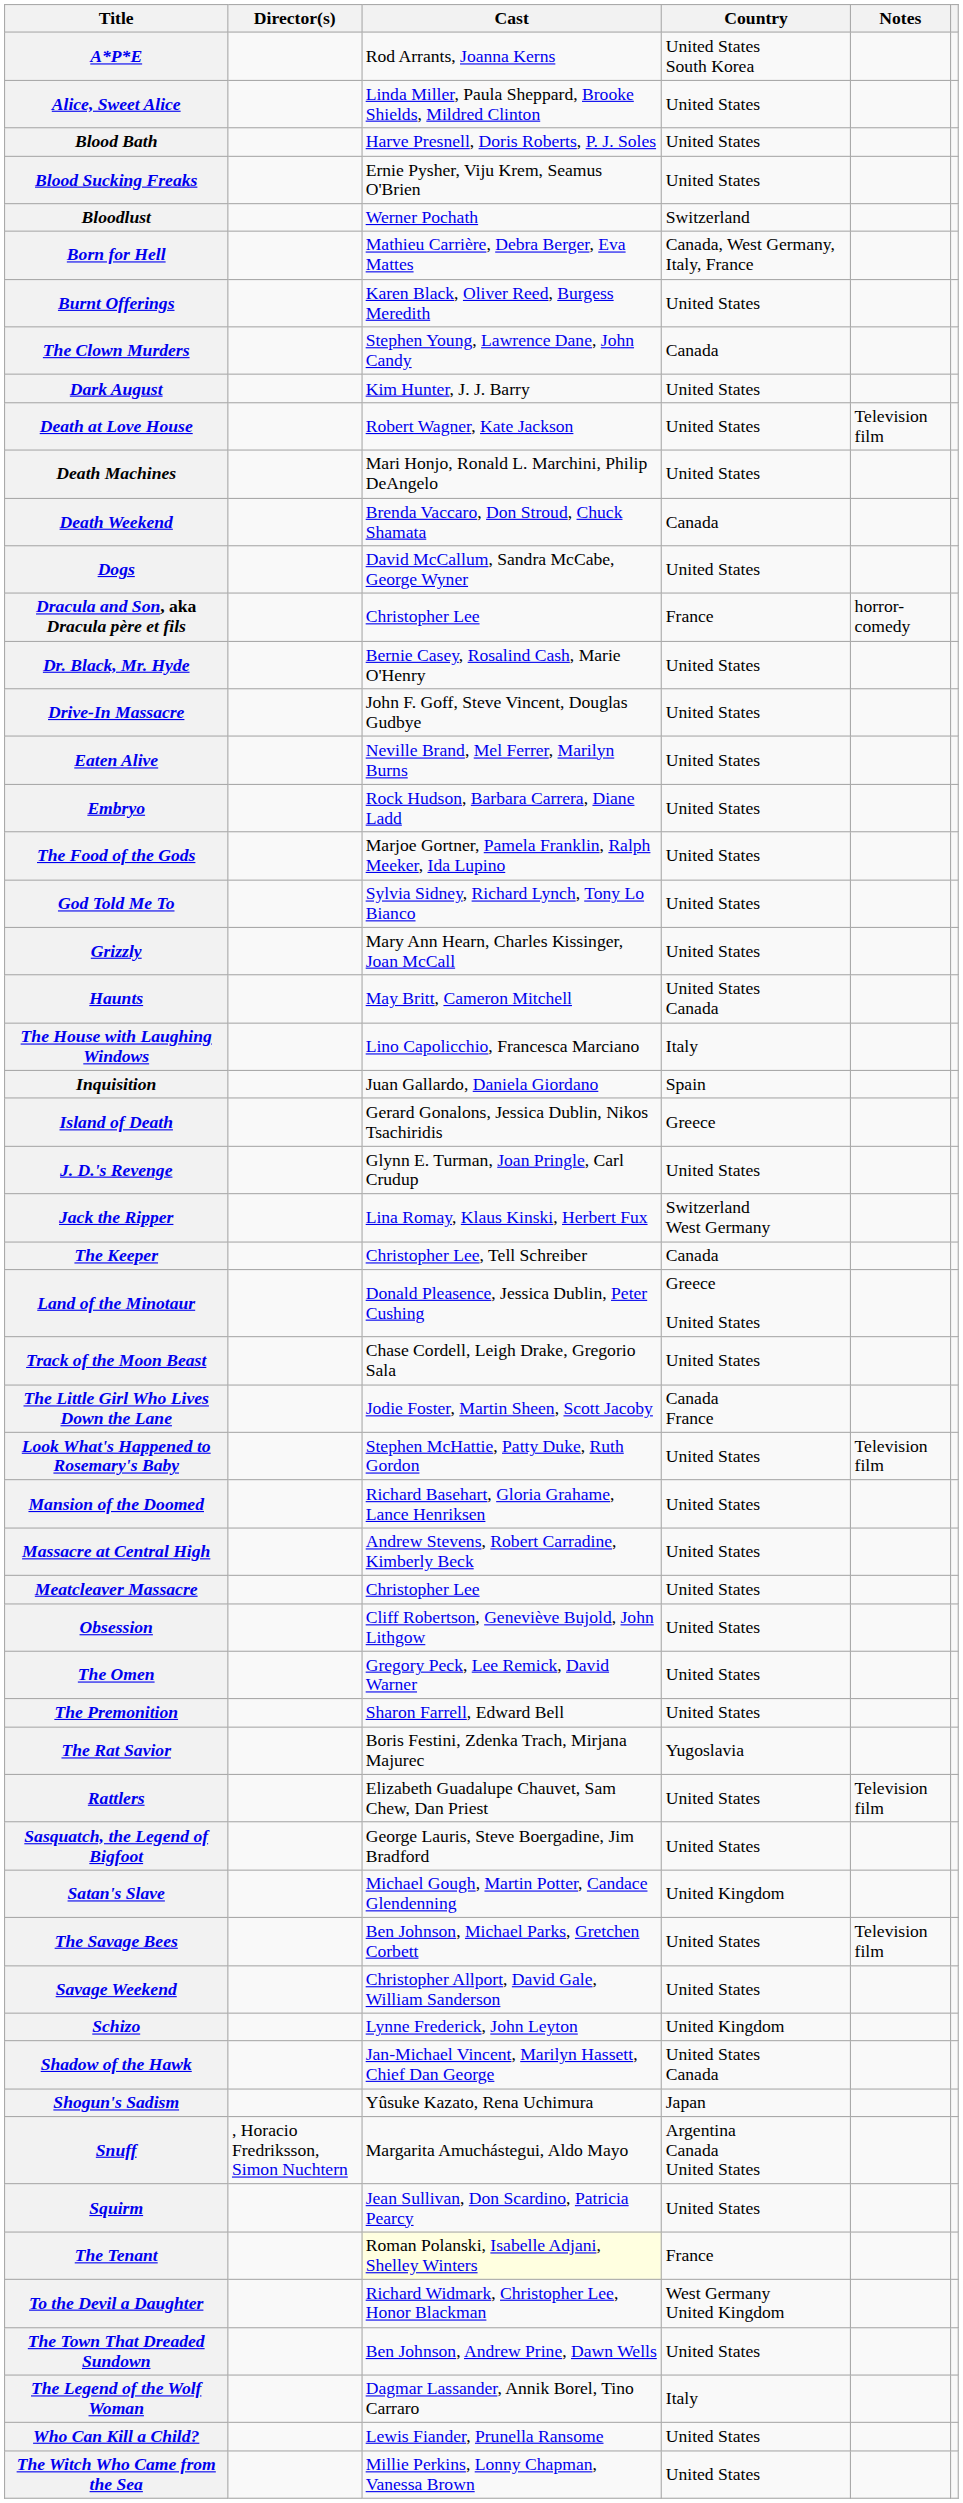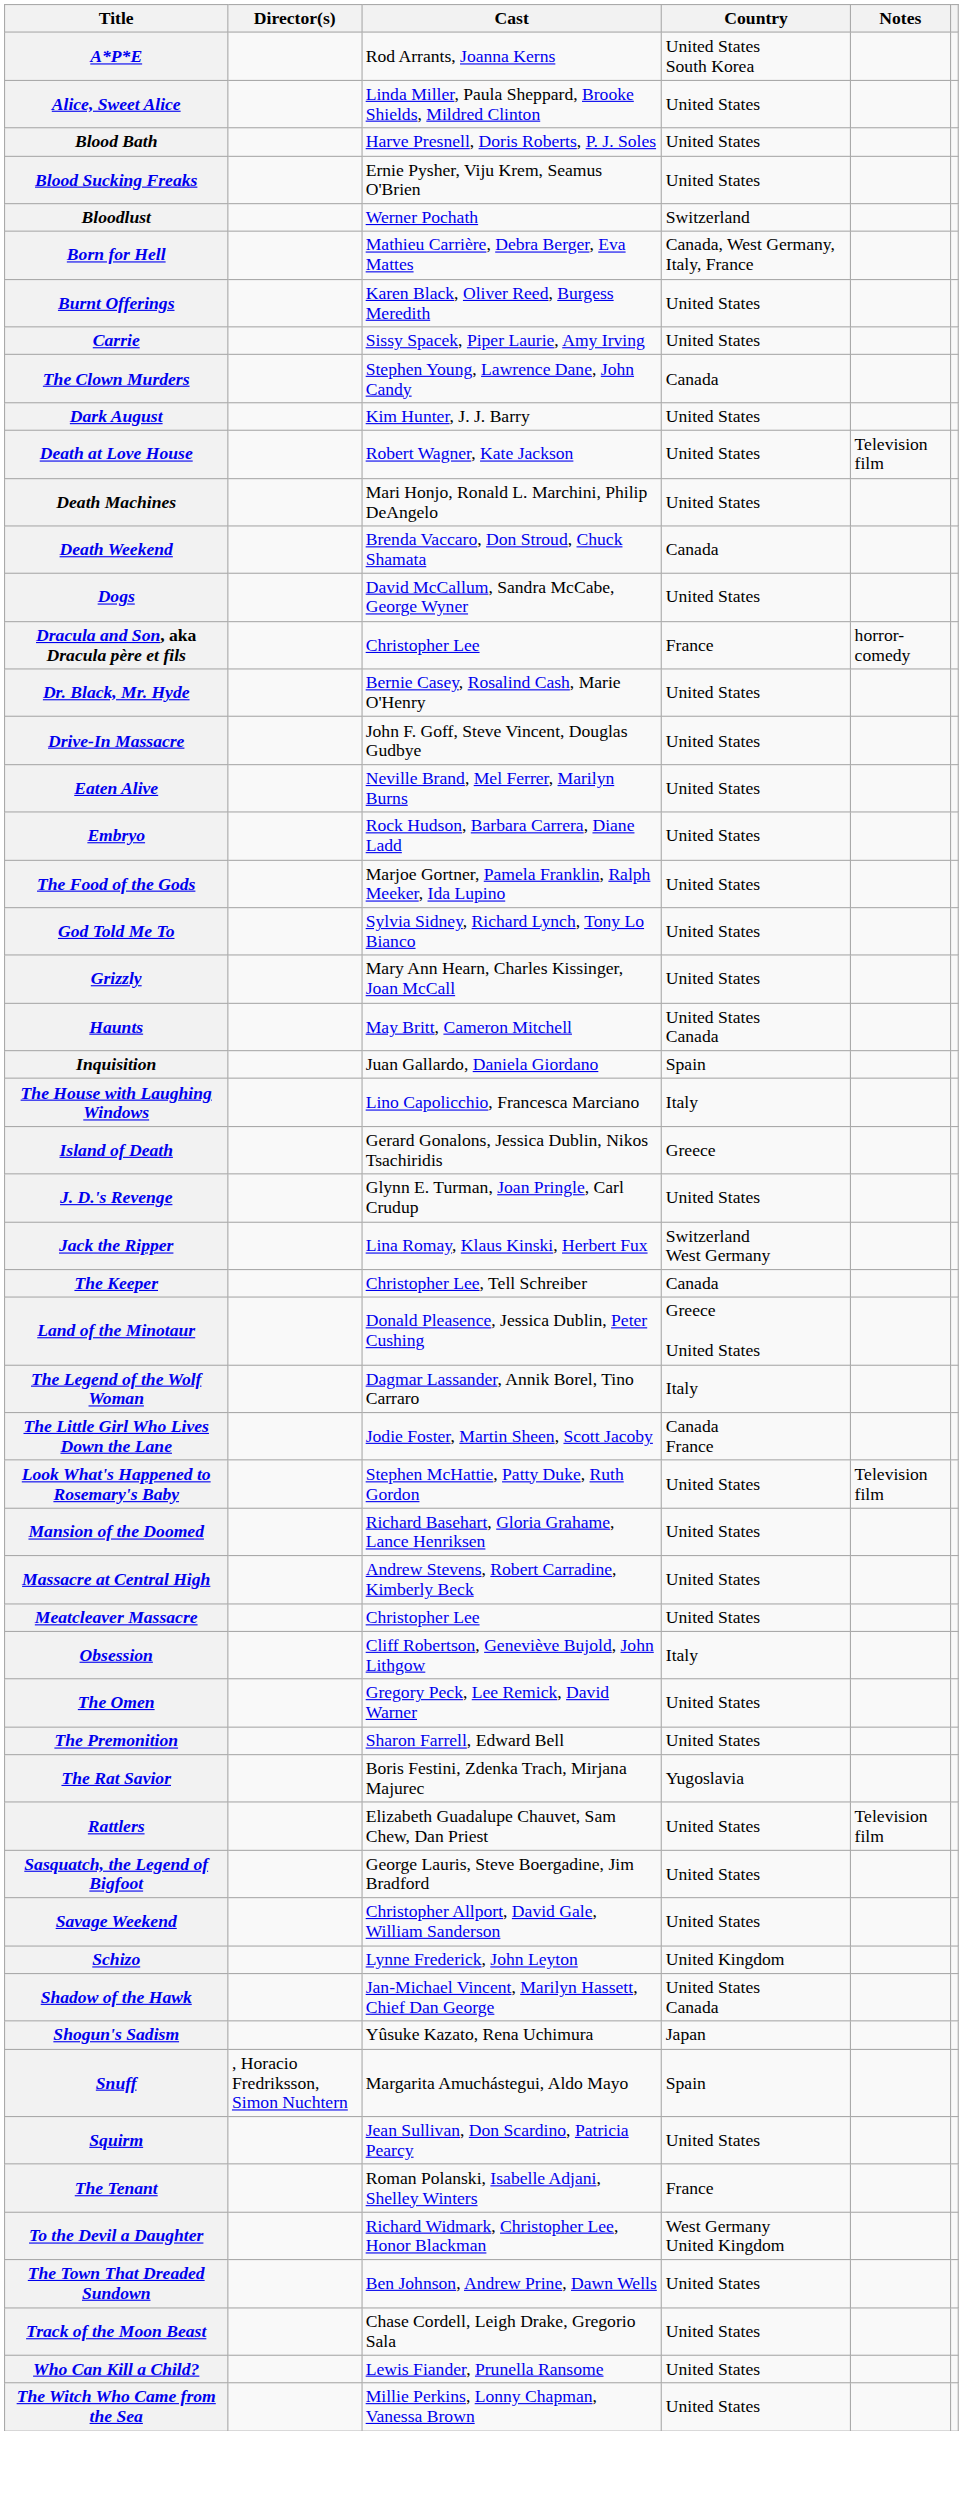 <table class="wikitable sortable">
 <tr>
 <th scope="col">Title</th>
 <th scope="col">Director(s)</th>
 <th scope="col" class="unsortable">Cast</th>
 <th scope="col">Country</th>
 <th scope="col" class="unsortable">Notes</th>
 <th scope="col" class="unsortable"></th>
 </tr>
 <tr>
 <th><em><a href='#'>A*P*E</a></em></th>
 <td></td>
 <td>Rod Arrants, <a href='#'>Joanna Kerns</a></td>
 <td>United States<br>South Korea</td>
 <td></td>
 <td style="text-align:center;"></td>
 </tr>
 <tr>
 <th><em><a href='#'>Alice, Sweet Alice</a></em></th>
 <td></td>
 <td><a href='#'>Linda Miller</a>, Paula Sheppard, <a href='#'>Brooke Shields</a>, <a href='#'>Mildred Clinton</a></td>
 <td>United States</td>
 <td></td>
 <td style="text-align:center;"></td>
 </tr>
 <tr>
 <th><em>Blood Bath</em></th>
 <td></td>
 <td><a href='#'>Harve Presnell</a>, <a href='#'>Doris Roberts</a>, <a href='#'>P. J. Soles</a></td>
 <td>United States</td>
 <td></td>
 <td style="text-align:center;"></td>
 </tr>
 <tr>
 <th><em><a href='#'>Blood Sucking Freaks</a></em></th>
 <td></td>
 <td>Ernie Pysher, Viju Krem, Seamus O'Brien</td>
 <td>United States</td>
 <td></td>
 <td style="text-align:center;"></td>
 </tr>
 <tr>
 <th><em>Bloodlust</em></th>
 <td></td>
 <td><a href='#'>Werner Pochath</a></td>
 <td>Switzerland</td>
 <td></td>
 <td style="text-align:center;"></td>
 </tr>
 <tr>
 <th><em><a href='#'>Born for Hell</a></em></th>
 <td></td>
 <td><a href='#'>Mathieu Carrière</a>, <a href='#'>Debra Berger</a>, <a href='#'>Eva Mattes</a></td>
 <td>Canada, West Germany, Italy, France</td>
 <td></td>
 <td style="text-align:center;"></td>
 </tr>
 <tr>
 <th><em><a href='#'>Burnt Offerings</a></em></th>
 <td></td>
 <td><a href='#'>Karen Black</a>, <a href='#'>Oliver Reed</a>, <a href='#'>Burgess Meredith</a></td>
+<td>United States</td>
+<td></td>
+<td style="text-align:center;"></td>
+</tr>
+<tr>
+<th><em><a href='#'>Carrie</a></em></th>
+<td></td>
+<td><a href='#'>Sissy Spacek</a>, <a href='#'>Piper Laurie</a>, <a href='#'>Amy Irving</a></td>
 <td>United States</td>
 <td></td>
 <td style="text-align:center;"></td>
 </tr>
 <tr>
 <th><em><a href='#'>The Clown Murders</a></em></th>
 <td></td>
 <td><a href='#'>Stephen Young</a>, <a href='#'>Lawrence Dane</a>, <a href='#'>John Candy</a></td>
 <td>Canada</td>
 <td></td>
 <td style="text-align:center;"></td>
 </tr>
 <tr>
 <th><em><a href='#'>Dark August</a></em></th>
 <td></td>
 <td><a href='#'>Kim Hunter</a>, J. J. Barry</td>
 <td>United States</td>
 <td></td>
 <td style="text-align:center;"></td>
 </tr>
 <tr>
 <th><em><a href='#'>Death at Love House</a></em></th>
 <td></td>
 <td><a href='#'>Robert Wagner</a>, <a href='#'>Kate Jackson</a></td>
 <td>United States</td>
 <td>Television film<br></td>
 <td style="text-align:center;"></td>
 </tr>
 <tr>
 <th><em>Death Machines</em></th>
 <td></td>
 <td>Mari Honjo, Ronald L. Marchini, Philip DeAngelo</td>
 <td>United States</td>
 <td></td>
 <td style="text-align:center;"></td>
 </tr>
 <tr>
 <th><em><a href='#'>Death Weekend</a></em></th>
 <td></td>
 <td><a href='#'>Brenda Vaccaro</a>, <a href='#'>Don Stroud</a>, <a href='#'>Chuck Shamata</a></td>
 <td>Canada</td>
 <td></td>
 <td style="text-align:center;"></td>
 </tr>
 <tr>
 <th><em><a href='#'>Dogs</a></em></th>
 <td></td>
 <td><a href='#'>David McCallum</a>, Sandra McCabe, <a href='#'>George Wyner</a></td>
 <td>United States</td>
 <td></td>
 <td style="text-align:center;"></td>
 </tr>
 <tr>
 <th><em><a href='#'>Dracula and Son</a></em>, aka <em>Dracula père et fils</em></th>
 <td></td>
 <td><a href='#'>Christopher Lee</a></td>
 <td>France</td>
 <td>horror-comedy</td>
 </tr>
 <tr>
 <th><em><a href='#'>Dr. Black, Mr. Hyde</a></em></th>
 <td></td>
 <td><a href='#'>Bernie Casey</a>, <a href='#'>Rosalind Cash</a>, Marie O'Henry</td>
 <td>United States</td>
 <td></td>
 <td style="text-align:center;"></td>
 </tr>
 <tr>
 <th><em><a href='#'>Drive-In Massacre</a></em></th>
 <td></td>
 <td>John F. Goff, Steve Vincent, Douglas Gudbye</td>
 <td>United States</td>
 <td></td>
 <td style="text-align:center;"></td>
 </tr>
 <tr>
 <th><em><a href='#'>Eaten Alive</a></em></th>
 <td></td>
 <td><a href='#'>Neville Brand</a>, <a href='#'>Mel Ferrer</a>, <a href='#'>Marilyn Burns</a></td>
 <td>United States</td>
 <td></td>
 <td style="text-align:center;"></td>
 </tr>
 <tr>
 <th><em><a href='#'>Embryo</a></em></th>
 <td></td>
 <td><a href='#'>Rock Hudson</a>, <a href='#'>Barbara Carrera</a>, <a href='#'>Diane Ladd</a></td>
 <td>United States</td>
 <td></td>
 <td style="text-align:center;"></td>
 </tr>
 <tr>
 <th><em><a href='#'>The Food of the Gods</a></em></th>
 <td></td>
 <td>Marjoe Gortner, <a href='#'>Pamela Franklin</a>, <a href='#'>Ralph Meeker</a>, <a href='#'>Ida Lupino</a></td>
 <td>United States</td>
 <td></td>
 <td style="text-align:center;"></td>
 </tr>
 <tr>
 <th><em><a href='#'>God Told Me To</a></em></th>
 <td></td>
 <td><a href='#'>Sylvia Sidney</a>, <a href='#'>Richard Lynch</a>, <a href='#'>Tony Lo Bianco</a></td>
 <td>United States</td>
 <td></td>
 <td style="text-align:center;"></td>
 </tr>
 <tr>
 <th><em><a href='#'>Grizzly</a></em></th>
 <td></td>
 <td>Mary Ann Hearn, Charles Kissinger, <a href='#'>Joan McCall</a></td>
 <td>United States</td>
 <td></td>
 <td style="text-align:center;"></td>
 </tr>
 <tr>
 <th><em><a href='#'>Haunts</a></em></th>
 <td></td>
 <td><a href='#'>May Britt</a>, <a href='#'>Cameron Mitchell</a></td>
 <td>United States<br>Canada</td>
 <td></td>
 <td style="text-align:center;"></td>
 </tr>
 <tr>
+<th><em>Inquisition</em></th>
+<td></td>
+<td>Juan Gallardo, <a href='#'>Daniela Giordano</a></td>
+<td>Spain</td>
+<td></td>
+<td style="text-align:center;"></td>
+</tr>
+<tr>
 <th><em><a href='#'>The House with Laughing Windows</a></em></th>
 <td></td>
 <td><a href='#'>Lino Capolicchio</a>, Francesca Marciano</td>
 <td>Italy</td>
-<td></td>
-<td style="text-align:center;"></td>
-</tr>
-<tr>
-<th><em>Inquisition</em></th>
-<td></td>
-<td>Juan Gallardo, <a href='#'>Daniela Giordano</a></td>
-<td>Spain</td>
 <td></td>
 <td style="text-align:center;"></td>
 </tr>
 <tr>
 <th><em><a href='#'>Island of Death</a></em></th>
 <td></td>
 <td>Gerard Gonalons, Jessica Dublin, Nikos Tsachiridis</td>
 <td>Greece</td>
 <td></td>
 <td style="text-align:center;"></td>
 </tr>
 <tr>
 <th><em><a href='#'>J. D.'s Revenge</a></em></th>
 <td></td>
 <td>Glynn E. Turman, <a href='#'>Joan Pringle</a>, Carl Crudup</td>
 <td>United States</td>
 <td></td>
 <td style="text-align:center;"></td>
 </tr>
 <tr>
 <th><em><a href='#'>Jack the Ripper</a></em></th>
 <td></td>
 <td><a href='#'>Lina Romay</a>, <a href='#'>Klaus Kinski</a>, <a href='#'>Herbert Fux</a></td>
 <td>Switzerland<br>West Germany</td>
 <td></td>
 <td style="text-align:center;"></td>
 </tr>
 <tr>
 <th><em><a href='#'>The Keeper</a></em></th>
 <td></td>
 <td><a href='#'>Christopher Lee</a>, Tell Schreiber</td>
 <td>Canada</td>
 <td></td>
 <td style="text-align:center;"></td>
 </tr>
 <tr>
 <th><em><a href='#'>Land of the Minotaur</a></em></th>
 <td></td>
 <td><a href='#'>Donald Pleasence</a>, Jessica Dublin, <a href='#'>Peter Cushing</a></td>
 <td>Greece<br><br>United States</td>
 <td></td>
 <td style="text-align:center;"></td>
 </tr>
 <tr>
-<th><em><a href='#'>Track of the Moon Beast</a></em></th>
+<th><em><a href='#'>The Legend of the Wolf Woman</a></em></th>
 <td></td>
-<td>Chase Cordell, Leigh Drake, Gregorio Sala</td>
-<td>United States</td>
+<td><a href='#'>Dagmar Lassander</a>, Annik Borel, Tino Carraro</td>
+<td>Italy</td>
 <td></td>
 <td style="text-align:center;"></td>
 </tr>
 <tr>
 <th><em><a href='#'>The Little Girl Who Lives Down the Lane</a></em></th>
 <td></td>
 <td><a href='#'>Jodie Foster</a>, <a href='#'>Martin Sheen</a>, <a href='#'>Scott Jacoby</a></td>
 <td>Canada<br>France</td>
 <td></td>
 <td style="text-align:center;"></td>
 </tr>
 <tr>
 <th><em><a href='#'>Look What's Happened to Rosemary's Baby</a></em></th>
 <td></td>
 <td><a href='#'>Stephen McHattie</a>, <a href='#'>Patty Duke</a>, <a href='#'>Ruth Gordon</a></td>
 <td>United States</td>
 <td>Television film</td>
 <td style="text-align:center;"></td>
 </tr>
 <tr>
 <th><em><a href='#'>Mansion of the Doomed</a></em></th>
 <td></td>
 <td><a href='#'>Richard Basehart</a>, <a href='#'>Gloria Grahame</a>, <a href='#'>Lance Henriksen</a></td>
 <td>United States</td>
 <td></td>
 <td style="text-align:center;"></td>
 </tr>
 <tr>
 <th><em><a href='#'>Massacre at Central High</a></em></th>
 <td></td>
 <td><a href='#'>Andrew Stevens</a>, <a href='#'>Robert Carradine</a>, <a href='#'>Kimberly Beck</a></td>
 <td>United States</td>
 <td></td>
 <td style="text-align:center;"></td>
 </tr>
 <tr>
 <th><em><a href='#'>Meatcleaver Massacre</a></em></th>
 <td></td>
 <td><a href='#'>Christopher Lee</a></td>
 <td>United States</td>
 <td></td>
 <td style="text-align:center;"></td>
 </tr>
 <tr>
 <th><em><a href='#'>Obsession</a></em></th>
 <td></td>
 <td><a href='#'>Cliff Robertson</a>, <a href='#'>Geneviève Bujold</a>, <a href='#'>John Lithgow</a></td>
-<td>United States</td>
+<td>Italy</td>
 <td></td>
 <td style="text-align:center;"></td>
 </tr>
 <tr>
 <th><em><a href='#'>The Omen</a></em></th>
 <td></td>
 <td><a href='#'>Gregory Peck</a>, <a href='#'>Lee Remick</a>, <a href='#'>David Warner</a></td>
 <td>United States</td>
 <td></td>
 <td style="text-align:center;"></td>
 </tr>
 <tr>
 <th><em><a href='#'>The Premonition</a></em></th>
 <td></td>
 <td><a href='#'>Sharon Farrell</a>, Edward Bell</td>
 <td>United States</td>
 <td></td>
 <td style="text-align:center;"></td>
 </tr>
 <tr>
 <th><em><a href='#'>The Rat Savior</a></em></th>
 <td></td>
 <td>Boris Festini, Zdenka Trach, Mirjana Majurec</td>
 <td>Yugoslavia</td>
 <td></td>
 <td style="text-align:center;"></td>
 </tr>
 <tr>
 <th><em><a href='#'>Rattlers</a></em></th>
 <td></td>
 <td>Elizabeth Guadalupe Chauvet, Sam Chew, Dan Priest</td>
 <td>United States</td>
 <td>Television film</td>
 <td style="text-align:center;"></td>
 </tr>
 <tr>
 <th><em><a href='#'>Sasquatch, the Legend of Bigfoot</a></em></th>
 <td></td>
 <td>George Lauris, Steve Boergadine, Jim Bradford</td>
 <td>United States</td>
 <td></td>
 <td style="text-align:center;"></td>
 </tr>
 <tr>
-<th><em><a href='#'>Satan's Slave</a></em></th>
-<td></td>
-<td><a href='#'>Michael Gough</a>, <a href='#'>Martin Potter</a>, <a href='#'>Candace Glendenning</a></td>
-<td>United Kingdom</td>
-<td></td>
-<td style="text-align:center;"></td>
-</tr>
-<tr>
-<th><em><a href='#'>The Savage Bees</a></em></th>
-<td></td>
-<td><a href='#'>Ben Johnson</a>, <a href='#'>Michael Parks</a>, <a href='#'>Gretchen Corbett</a></td>
-<td>United States</td>
-<td>Television film</td>
-<td style="text-align:center;"></td>
-</tr>
-<tr>
 <th><em><a href='#'>Savage Weekend</a></em></th>
 <td></td>
 <td><a href='#'>Christopher Allport</a>, <a href='#'>David Gale</a>, <a href='#'>William Sanderson</a></td>
 <td>United States</td>
 <td></td>
 <td style="text-align:center;"></td>
 </tr>
 <tr>
 <th><em><a href='#'>Schizo</a></em></th>
 <td></td>
 <td><a href='#'>Lynne Frederick</a>, <a href='#'>John Leyton</a></td>
 <td>United Kingdom</td>
 <td></td>
 <td style="text-align:center;"></td>
 </tr>
 <tr>
 <th><em><a href='#'>Shadow of the Hawk</a></em></th>
 <td></td>
 <td><a href='#'>Jan-Michael Vincent</a>, <a href='#'>Marilyn Hassett</a>, <a href='#'>Chief Dan George</a></td>
 <td>United States<br>Canada</td>
 <td></td>
 <td style="text-align:center;"></td>
 </tr>
 <tr>
 <th><em><a href='#'>Shogun's Sadism</a></em></th>
 <td></td>
 <td>Yûsuke Kazato, Rena Uchimura</td>
 <td>Japan</td>
 <td></td>
 <td style="text-align:center;"></td>
 </tr>
 <tr>
 <th><em><a href='#'>Snuff</a></em></th>
 <td>, Horacio Fredriksson,<br><a href='#'>Simon Nuchtern</a></td>
 <td>Margarita Amuchástegui, Aldo Mayo</td>
-<td>Argentina<br>Canada<br>United States</td>
+<td>Spain</td>
 <td></td>
 <td style="text-align:center;"></td>
 </tr>
 <tr>
 <th><em><a href='#'>Squirm</a></em></th>
 <td></td>
 <td><a href='#'>Jean Sullivan</a>, <a href='#'>Don Scardino</a>, <a href='#'>Patricia Pearcy</a></td>
 <td>United States</td>
 <td></td>
 <td style="text-align:center;"></td>
 </tr>
 <tr>
 <th><em><a href='#'>The Tenant</a></em></th>
 <td></td>
-<td style="background: lightyellow;">Roman Polanski, <a href='#'>Isabelle Adjani</a>, <a href='#'>Shelley Winters</a></td>
+<td>Roman Polanski, <a href='#'>Isabelle Adjani</a>, <a href='#'>Shelley Winters</a></td>
 <td>France</td>
 <td></td>
 <td style="text-align:center;"></td>
 </tr>
 <tr>
 <th><em><a href='#'>To the Devil a Daughter</a></em></th>
 <td></td>
 <td><a href='#'>Richard Widmark</a>, <a href='#'>Christopher Lee</a>, <a href='#'>Honor Blackman</a></td>
 <td>West Germany<br>United Kingdom</td>
 <td></td>
 <td style="text-align:center;"></td>
 </tr>
 <tr>
 <th><em><a href='#'>The Town That Dreaded Sundown</a></em></th>
 <td></td>
 <td><a href='#'>Ben Johnson</a>, <a href='#'>Andrew Prine</a>, <a href='#'>Dawn Wells</a></td>
 <td>United States</td>
 <td></td>
 <td style="text-align:center;"></td>
 </tr>
 <tr>
-<th><em><a href='#'>The Legend of the Wolf Woman</a></em></th>
+<th><em><a href='#'>Track of the Moon Beast</a></em></th>
 <td></td>
-<td><a href='#'>Dagmar Lassander</a>, Annik Borel, Tino Carraro</td>
-<td>Italy</td>
+<td>Chase Cordell, Leigh Drake, Gregorio Sala</td>
+<td>United States</td>
 <td></td>
 <td style="text-align:center;"></td>
 </tr>
 <tr>
 <th><em><a href='#'>Who Can Kill a Child?</a></em></th>
 <td></td>
 <td><a href='#'>Lewis Fiander</a>, <a href='#'>Prunella Ransome</a></td>
 <td>United States</td>
 <td></td>
 <td style="text-align:center;"></td>
 </tr>
 <tr>
 <th><em><a href='#'>The Witch Who Came from the Sea</a></em></th>
 <td></td>
 <td><a href='#'>Millie Perkins</a>, <a href='#'>Lonny Chapman</a>, <a href='#'>Vanessa Brown</a></td>
 <td>United States</td>
 <td></td>
 <td style="text-align:center;"></td>
 </tr>
 </table>
